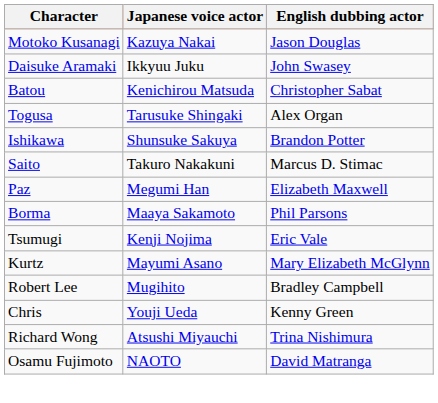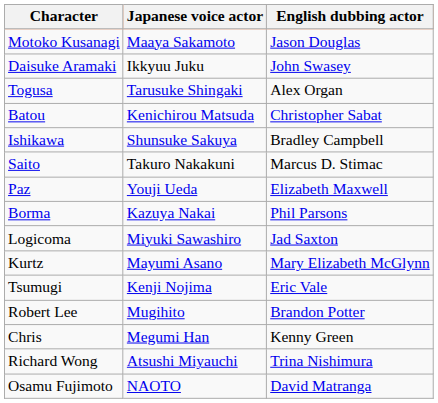 <table border="1" style="border-collapse: collapse;" class="wikitable">
 <tr style="background-color: rgb(255,85,0);">
 <th>Character</th>
 <th>Japanese voice actor</th>
 <th>English dubbing actor</th>
 </tr>
 <tr>
 <td><a href='#'>Motoko Kusanagi</a></td>
-<td><a href='#'>Kazuya Nakai</a></td>
+<td><a href='#'>Maaya Sakamoto</a></td>
 <td><a href='#'>Jason Douglas</a></td>
 </tr>
 <tr>
 <td><a href='#'>Daisuke Aramaki</a></td>
 <td>Ikkyuu Juku</td>
 <td><a href='#'>John Swasey</a></td>
 </tr>
 <tr>
+<td><a href='#'>Togusa</a></td>
+<td><a href='#'>Tarusuke Shingaki</a></td>
+<td>Alex Organ</td>
+</tr>
+<tr>
 <td><a href='#'>Batou</a></td>
 <td><a href='#'>Kenichirou Matsuda</a></td>
 <td><a href='#'>Christopher Sabat</a></td>
 </tr>
 <tr>
-<td><a href='#'>Togusa</a></td>
-<td><a href='#'>Tarusuke Shingaki</a></td>
-<td>Alex Organ</td>
-</tr>
-<tr>
 <td><a href='#'>Ishikawa</a></td>
 <td><a href='#'>Shunsuke Sakuya</a></td>
-<td><a href='#'>Brandon Potter</a></td>
+<td>Bradley Campbell</td>
 </tr>
 <tr>
 <td><a href='#'>Saito</a></td>
 <td>Takuro Nakakuni</td>
 <td>Marcus D. Stimac</td>
 </tr>
 <tr>
 <td><a href='#'>Paz</a></td>
-<td><a href='#'>Megumi Han</a></td>
+<td><a href='#'>Youji Ueda</a></td>
 <td><a href='#'>Elizabeth Maxwell</a></td>
 </tr>
 <tr>
 <td><a href='#'>Borma</a></td>
-<td><a href='#'>Maaya Sakamoto</a></td>
+<td><a href='#'>Kazuya Nakai</a></td>
 <td><a href='#'>Phil Parsons</a></td>
+</tr>
+<tr>
+<td>Logicoma</td>
+<td><a href='#'>Miyuki Sawashiro</a></td>
+<td><a href='#'>Jad Saxton</a></td>
+</tr>
+<tr>
+<td>Kurtz</td>
+<td><a href='#'>Mayumi Asano</a></td>
+<td><a href='#'>Mary Elizabeth McGlynn</a></td>
 </tr>
 <tr>
 <td>Tsumugi</td>
 <td><a href='#'>Kenji Nojima</a></td>
 <td><a href='#'>Eric Vale</a></td>
 </tr>
 <tr>
-<td>Kurtz</td>
-<td><a href='#'>Mayumi Asano</a></td>
-<td><a href='#'>Mary Elizabeth McGlynn</a></td>
-</tr>
-<tr>
 <td>Robert Lee</td>
 <td><a href='#'>Mugihito</a></td>
-<td>Bradley Campbell</td>
+<td><a href='#'>Brandon Potter</a></td>
 </tr>
 <tr>
 <td>Chris</td>
-<td><a href='#'>Youji Ueda</a></td>
+<td><a href='#'>Megumi Han</a></td>
 <td>Kenny Green</td>
 </tr>
 <tr>
 <td>Richard Wong</td>
 <td><a href='#'>Atsushi Miyauchi</a></td>
 <td><a href='#'>Trina Nishimura</a></td>
 </tr>
 <tr>
 <td>Osamu Fujimoto</td>
 <td><a href='#'>NAOTO</a></td>
 <td><a href='#'>David Matranga</a></td>
 </tr>
 </table>
